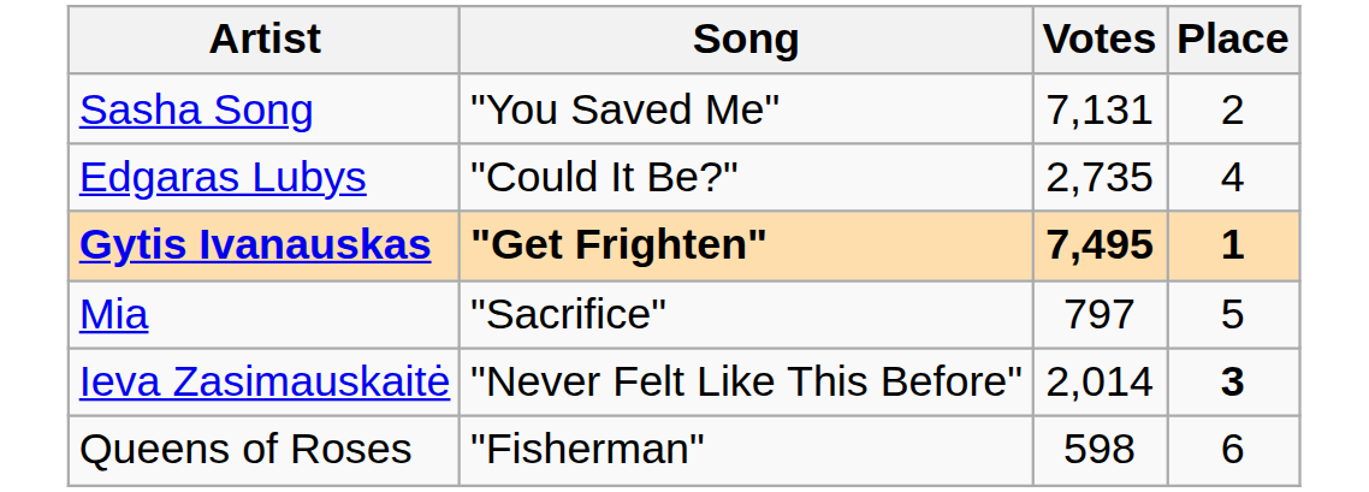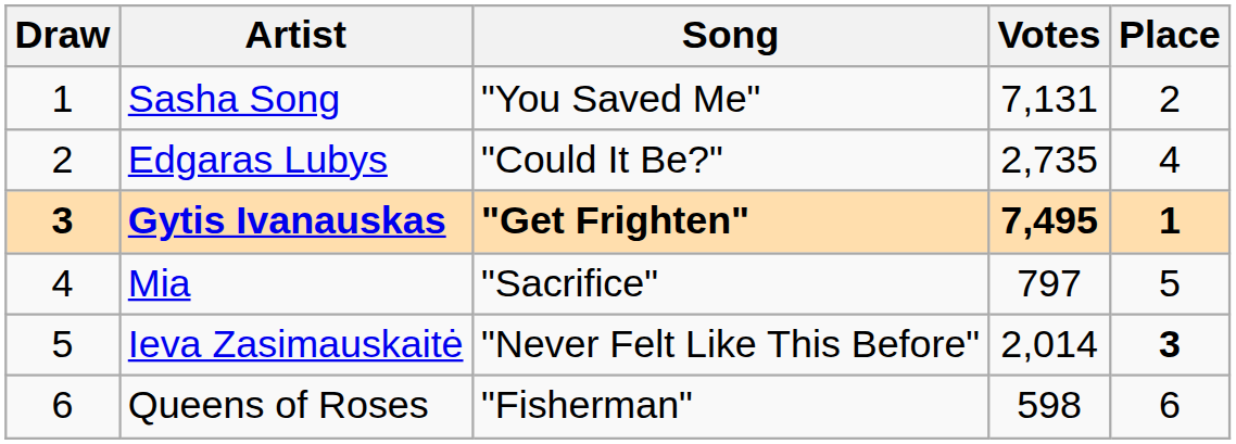 <table class="sortable wikitable" style="margin: 1em auto 1em auto; text-align:center">
 <tr>
+<th>Draw</th>
 <th>Artist</th>
 <th>Song</th>
 <th>Votes</th>
 <th>Place</th>
 </tr>
 <tr>
+<td>1</td>
 <td align="left"><a href='#'>Sasha Song</a></td>
 <td align="left">"You Saved Me"</td>
 <td>7,131</td>
 <td>2</td>
 </tr>
 <tr>
+<td>2</td>
 <td align="left"><a href='#'>Edgaras Lubys</a></td>
 <td align="left">"Could It Be?"</td>
 <td>2,735</td>
 <td>4</td>
 </tr>
 <tr style="font-weight:bold; background:navajowhite;">
+<td>3</td>
 <td align="left"><a href='#'>Gytis Ivanauskas</a></td>
 <td align="left">"Get Frighten"</td>
 <td>7,495</td>
 <td>1</td>
 </tr>
 <tr>
+<td>4</td>
 <td align="left"><a href='#'>Mia</a></td>
 <td align="left">"Sacrifice"</td>
 <td>797</td>
 <td>5</td>
 </tr>
 <tr>
+<td>5</td>
 <td align="left"><a href='#'>Ieva Zasimauskaitė</a></td>
 <td align="left">"Never Felt Like This Before"</td>
 <td>2,014</td>
 <td><strong>3</strong></td>
 </tr>
 <tr>
+<td>6</td>
 <td align="left">Queens of Roses</td>
 <td align="left">"Fisherman"</td>
 <td>598</td>
 <td>6</td>
 </tr>
 </table>
